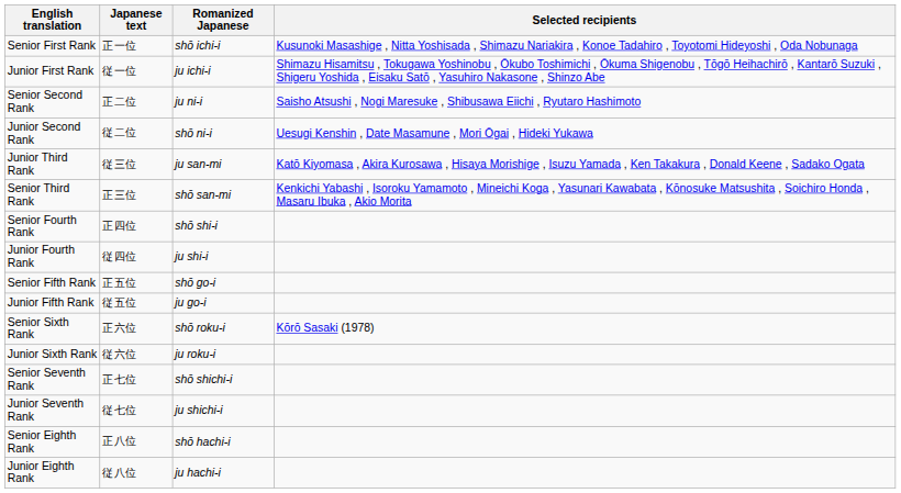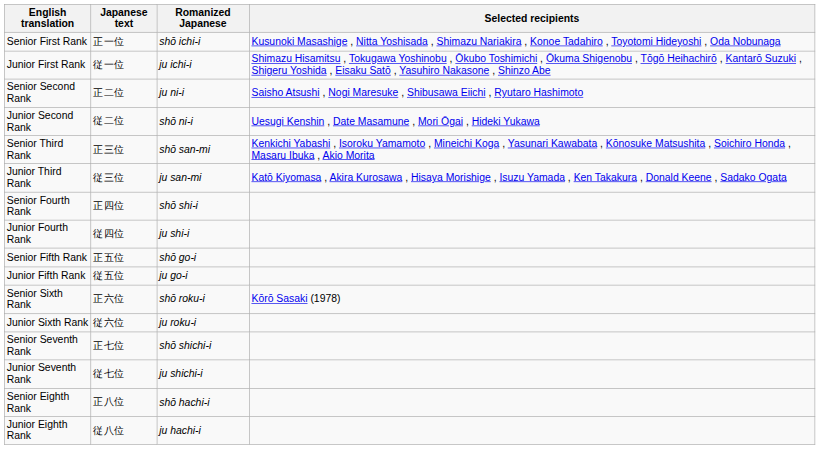 <table class=wikitable>
 <tr>
 <th scope="col">English translation</th>
 <th scope="col">Japanese text</th>
 <th scope="col">Romanized Japanese</th>
 <th scope="col">Selected recipients</th>
 </tr>
 <tr>
 <td>Senior First Rank</td>
 <td>正一位</td>
 <td><em>shō ichi-i</em></td>
 <td><a href='#'>Kusunoki Masashige</a> , <a href='#'>Nitta Yoshisada</a> , <a href='#'>Shimazu Nariakira</a> , <a href='#'>Konoe Tadahiro</a> , <a href='#'>Toyotomi Hideyoshi</a> , <a href='#'>Oda Nobunaga</a> </td>
 </tr>
 <tr>
 <td>Junior First Rank</td>
 <td>従一位</td>
 <td><em>ju ichi-i</em></td>
 <td><a href='#'>Shimazu Hisamitsu</a> ,  <a href='#'>Tokugawa Yoshinobu</a> , <a href='#'>Ōkubo Toshimichi</a> , <a href='#'>Ōkuma Shigenobu</a> , <a href='#'>Tōgō Heihachirō</a> , <a href='#'>Kantarō Suzuki</a> , <a href='#'>Shigeru Yoshida</a> , <a href='#'>Eisaku Satō</a> , <a href='#'>Yasuhiro Nakasone</a> , <a href='#'>Shinzo Abe</a> </td>
 </tr>
 <tr>
 <td>Senior Second Rank</td>
 <td>正二位</td>
 <td><em>ju ni-i</em></td>
 <td><a href='#'>Saisho Atsushi</a> , <a href='#'>Nogi Maresuke</a> , <a href='#'>Shibusawa Eiichi</a> , <a href='#'>Ryutaro Hashimoto</a> </td>
 </tr>
 <tr>
 <td>Junior Second Rank</td>
 <td>従二位</td>
 <td><em>shō ni-i</em></td>
 <td><a href='#'>Uesugi Kenshin</a> , <a href='#'>Date Masamune</a> , <a href='#'>Mori Ōgai</a> ,  <a href='#'>Hideki Yukawa</a> </td>
 </tr>
 <tr>
+<td>Senior Third Rank</td>
+<td>正三位</td>
+<td><em>shō san-mi</em></td>
+<td><a href='#'>Kenkichi Yabashi</a> , <a href='#'>Isoroku Yamamoto</a> , <a href='#'>Mineichi Koga</a> , <a href='#'>Yasunari Kawabata</a> , <a href='#'>Kōnosuke Matsushita</a> , <a href='#'>Soichiro Honda</a> , <a href='#'>Masaru Ibuka</a> , <a href='#'>Akio Morita</a> </td>
+</tr>
+<tr>
 <td>Junior Third Rank</td>
 <td>従三位</td>
 <td><em>ju san-mi</em></td>
 <td><a href='#'>Katō Kiyomasa</a> , <a href='#'>Akira Kurosawa</a> , <a href='#'>Hisaya Morishige</a> , <a href='#'>Isuzu Yamada</a> , <a href='#'>Ken Takakura</a> , <a href='#'>Donald Keene</a> , <a href='#'>Sadako Ogata</a> </td>
-</tr>
-<tr>
-<td>Senior Third Rank</td>
-<td>正三位</td>
-<td><em>shō san-mi</em></td>
-<td><a href='#'>Kenkichi Yabashi</a> , <a href='#'>Isoroku Yamamoto</a> , <a href='#'>Mineichi Koga</a> , <a href='#'>Yasunari Kawabata</a> , <a href='#'>Kōnosuke Matsushita</a> , <a href='#'>Soichiro Honda</a> , <a href='#'>Masaru Ibuka</a> , <a href='#'>Akio Morita</a> </td>
 </tr>
 <tr>
 <td>Senior Fourth Rank</td>
 <td>正四位</td>
 <td><em>shō shi-i</em></td>
 <td></td>
 </tr>
 <tr>
 <td>Junior Fourth Rank</td>
 <td>従四位</td>
 <td><em>ju shi-i</em></td>
 <td></td>
 </tr>
 <tr>
 <td>Senior Fifth Rank</td>
 <td>正五位</td>
 <td><em>shō go-i</em></td>
 <td></td>
 </tr>
 <tr>
 <td>Junior Fifth Rank</td>
 <td>従五位</td>
 <td><em>ju go-i</em></td>
 <td></td>
 </tr>
 <tr>
 <td>Senior Sixth Rank</td>
 <td>正六位</td>
 <td><em>shō roku-i</em></td>
 <td><a href='#'>Kōrō Sasaki</a> (1978)</td>
 </tr>
 <tr>
 <td>Junior Sixth Rank</td>
 <td>従六位</td>
 <td><em>ju roku-i</em></td>
 <td></td>
 </tr>
 <tr>
 <td>Senior Seventh Rank</td>
 <td>正七位</td>
 <td><em>shō shichi-i</em></td>
 <td></td>
 </tr>
 <tr>
 <td>Junior Seventh Rank</td>
 <td>従七位</td>
 <td><em>ju shichi-i</em></td>
 <td></td>
 </tr>
 <tr>
 <td>Senior Eighth Rank</td>
 <td>正八位</td>
 <td><em>shō hachi-i</em></td>
 <td></td>
 </tr>
 <tr>
 <td>Junior Eighth Rank</td>
 <td>従八位</td>
 <td><em>ju hachi-i</em></td>
 <td></td>
 </tr>
 </table>
